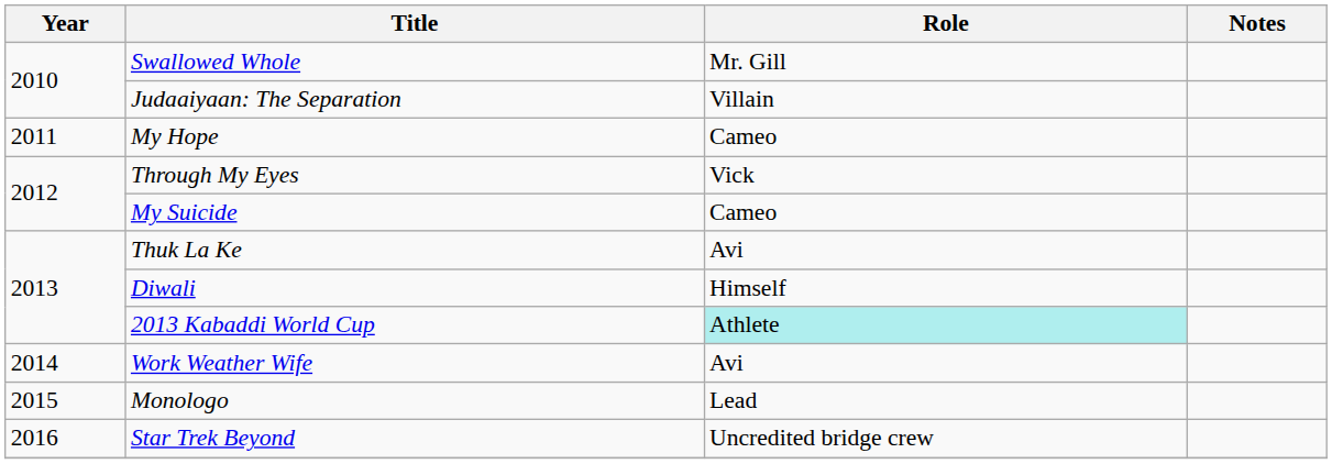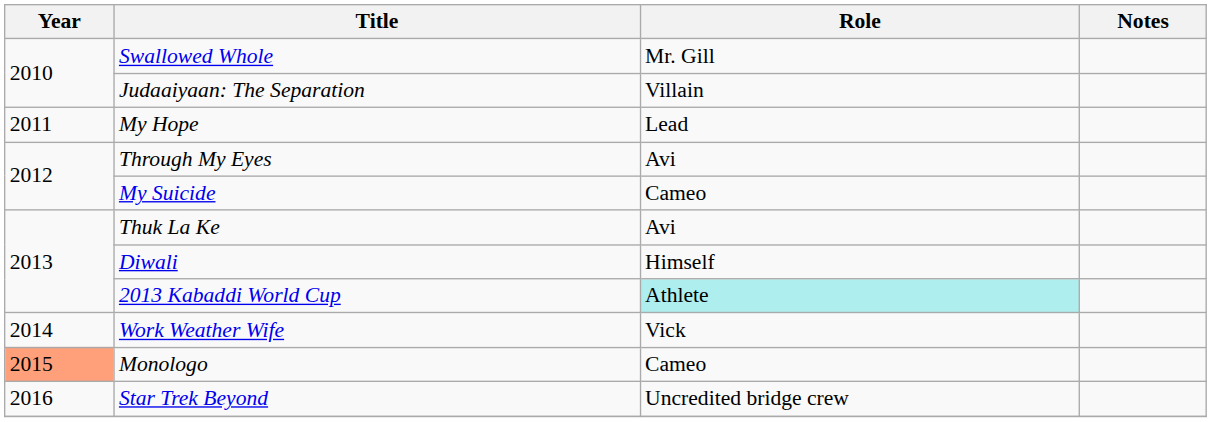 <table class="wikitable sortable" width=70.5%>
 <tr>
 <th>Year</th>
 <th>Title</th>
 <th>Role</th>
 <th>Notes</th>
 </tr>
 <tr>
 <td rowspan="2">2010</td>
 <td><em><a href='#'>Swallowed Whole</a></em></td>
 <td>Mr. Gill</td>
 <td></td>
 </tr>
 <tr>
 <td><em>Judaaiyaan: The Separation</em></td>
 <td>Villain</td>
 <td></td>
 </tr>
 <tr>
 <td>2011</td>
 <td><em>My Hope</em></td>
-<td>Cameo</td>
+<td>Lead</td>
 <td></td>
 </tr>
 <tr>
 <td rowspan="2">2012</td>
 <td><em>Through My Eyes</em></td>
-<td>Vick</td>
+<td>Avi</td>
 <td></td>
 </tr>
 <tr>
 <td><em><a href='#'>My Suicide</a></em></td>
 <td>Cameo</td>
 <td></td>
 </tr>
 <tr>
 <td rowspan="3">2013</td>
 <td><em>Thuk La Ke</em></td>
 <td>Avi</td>
 <td></td>
 </tr>
 <tr>
 <td><em><a href='#'>Diwali</a></em></td>
 <td>Himself</td>
 <td></td>
 </tr>
 <tr>
 <td><em><a href='#'>2013 Kabaddi World Cup</a></em></td>
 <td style="background: paleturquoise;">Athlete</td>
 <td></td>
 </tr>
 <tr>
 <td>2014</td>
 <td><em><a href='#'>Work Weather Wife</a></em></td>
-<td>Avi</td>
+<td>Vick</td>
 <td></td>
 </tr>
 <tr>
-<td>2015</td>
+<td style="background: lightsalmon;">2015</td>
 <td><em>Monologo</em></td>
-<td>Lead</td>
+<td>Cameo</td>
 <td></td>
 </tr>
 <tr>
 <td>2016</td>
 <td><em><a href='#'>Star Trek Beyond</a></em></td>
 <td>Uncredited bridge crew</td>
 <td></td>
 </tr>
 <tr>
 </tr>
 </table>
